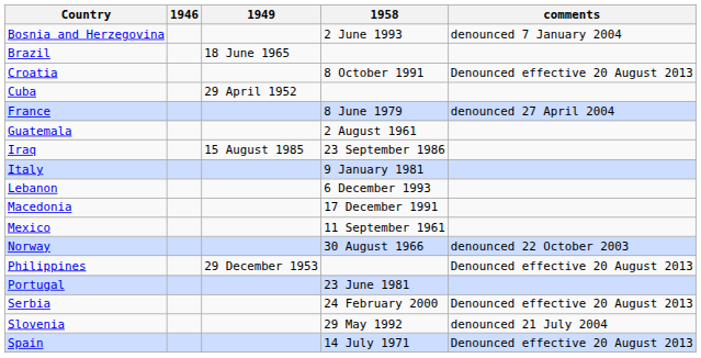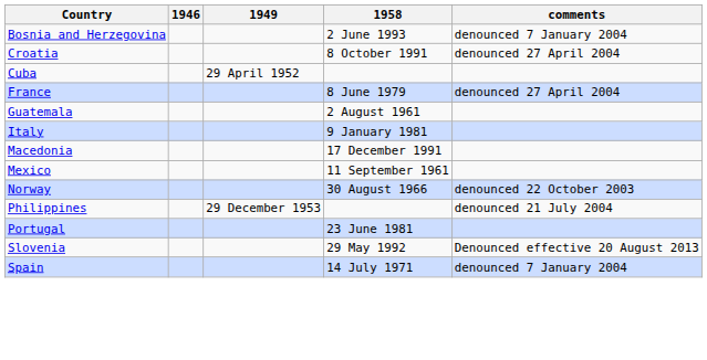 <table class="wikitable">
 <tr>
 <th>Country</th>
 <th>1946</th>
 <th>1949</th>
 <th>1958</th>
 <th>comments</th>
 </tr>
 <tr>
 <td><a href='#'>Bosnia and Herzegovina</a></td>
 <td></td>
 <td></td>
 <td>2 June 1993</td>
 <td>denounced 7 January 2004</td>
 </tr>
 <tr>
-<td><a href='#'>Brazil</a></td>
-<td></td>
-<td>18 June 1965</td>
-<td></td>
-<td></td>
-</tr>
-<tr>
 <td><a href='#'>Croatia</a></td>
 <td></td>
 <td></td>
 <td>8 October 1991</td>
-<td>Denounced effective 20 August 2013</td>
+<td>denounced 27 April 2004</td>
 </tr>
 <tr>
 <td><a href='#'>Cuba</a></td>
 <td></td>
 <td>29 April 1952</td>
 <td></td>
 <td></td>
 </tr>
 <tr style="background:#ccddff;">
 <td><a href='#'>France</a></td>
 <td></td>
 <td></td>
 <td>8 June 1979</td>
 <td>denounced 27 April 2004</td>
 </tr>
 <tr>
 <td><a href='#'>Guatemala</a></td>
 <td></td>
 <td></td>
 <td>2 August 1961</td>
 <td></td>
 </tr>
-<tr>
-<td><a href='#'>Iraq</a></td>
-<td></td>
-<td>15 August 1985</td>
-<td>23 September 1986</td>
-<td></td>
-</tr>
 <tr style="background:#ccddff;">
 <td><a href='#'>Italy</a></td>
 <td></td>
 <td></td>
 <td>9 January 1981</td>
-<td></td>
-</tr>
-<tr>
-<td><a href='#'>Lebanon</a></td>
-<td></td>
-<td></td>
-<td>6 December 1993</td>
 <td></td>
 </tr>
 <tr>
 <td><a href='#'>Macedonia</a></td>
 <td></td>
 <td></td>
 <td>17 December 1991</td>
 <td></td>
 </tr>
 <tr>
 <td><a href='#'>Mexico</a></td>
 <td></td>
 <td></td>
 <td>11 September 1961</td>
 <td></td>
 </tr>
 <tr style="background:#ccddff;">
 <td><a href='#'>Norway</a></td>
 <td></td>
 <td></td>
 <td>30 August 1966</td>
 <td>denounced 22 October 2003</td>
 </tr>
 <tr>
 <td><a href='#'>Philippines</a></td>
 <td></td>
 <td>29 December 1953</td>
 <td></td>
-<td>Denounced effective 20 August 2013</td>
+<td>denounced 21 July 2004</td>
 </tr>
 <tr style="background:#ccddff;">
 <td><a href='#'>Portugal</a></td>
 <td></td>
 <td></td>
 <td>23 June 1981</td>
 <td></td>
 </tr>
 <tr>
-<td><a href='#'>Serbia</a></td>
-<td></td>
-<td></td>
-<td>24 February 2000</td>
-<td>Denounced effective 20 August 2013</td>
-</tr>
-<tr>
 <td><a href='#'>Slovenia</a></td>
 <td></td>
 <td></td>
 <td>29 May 1992</td>
-<td>denounced 21 July 2004</td>
+<td>Denounced effective 20 August 2013</td>
 </tr>
 <tr style="background:#ccddff;">
 <td><a href='#'>Spain</a></td>
 <td></td>
 <td></td>
 <td>14 July 1971</td>
-<td>Denounced effective 20 August 2013</td>
+<td>denounced 7 January 2004</td>
 </tr>
 </table>
